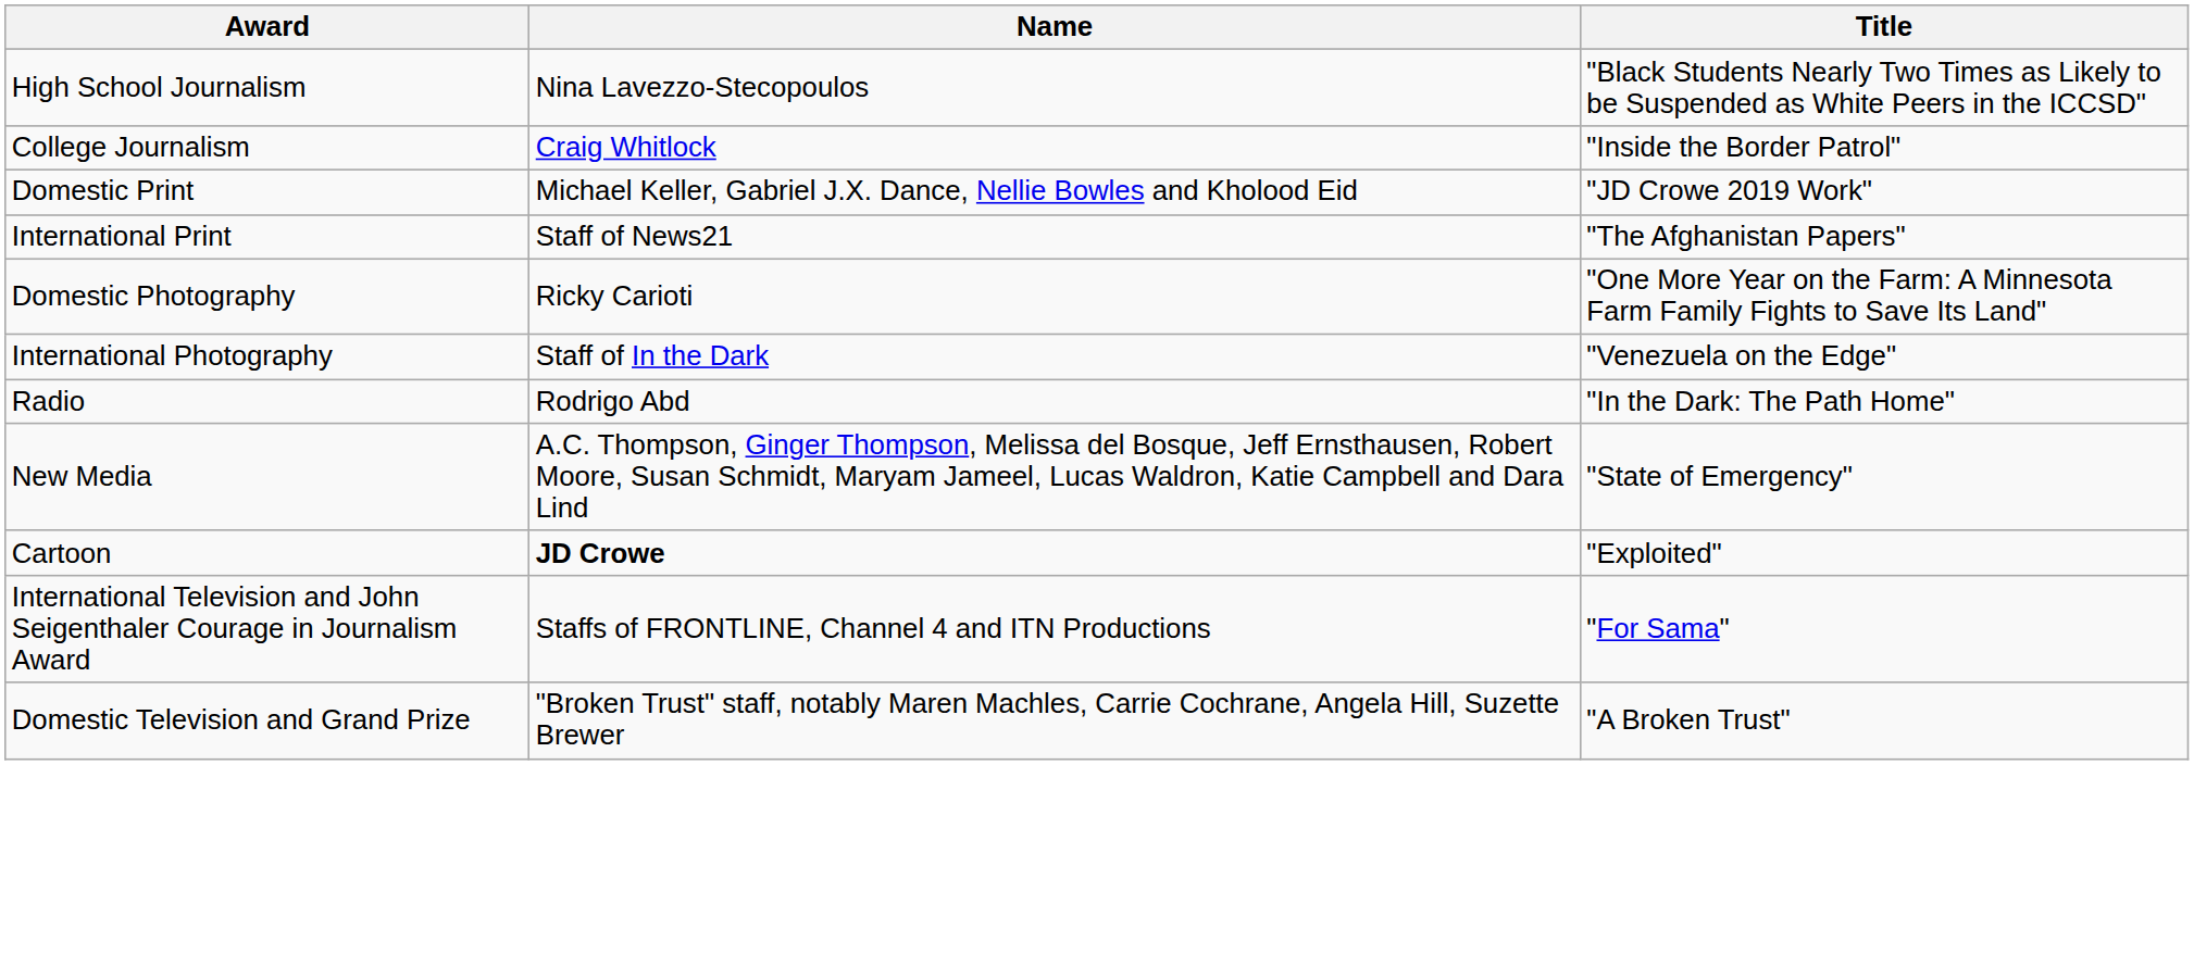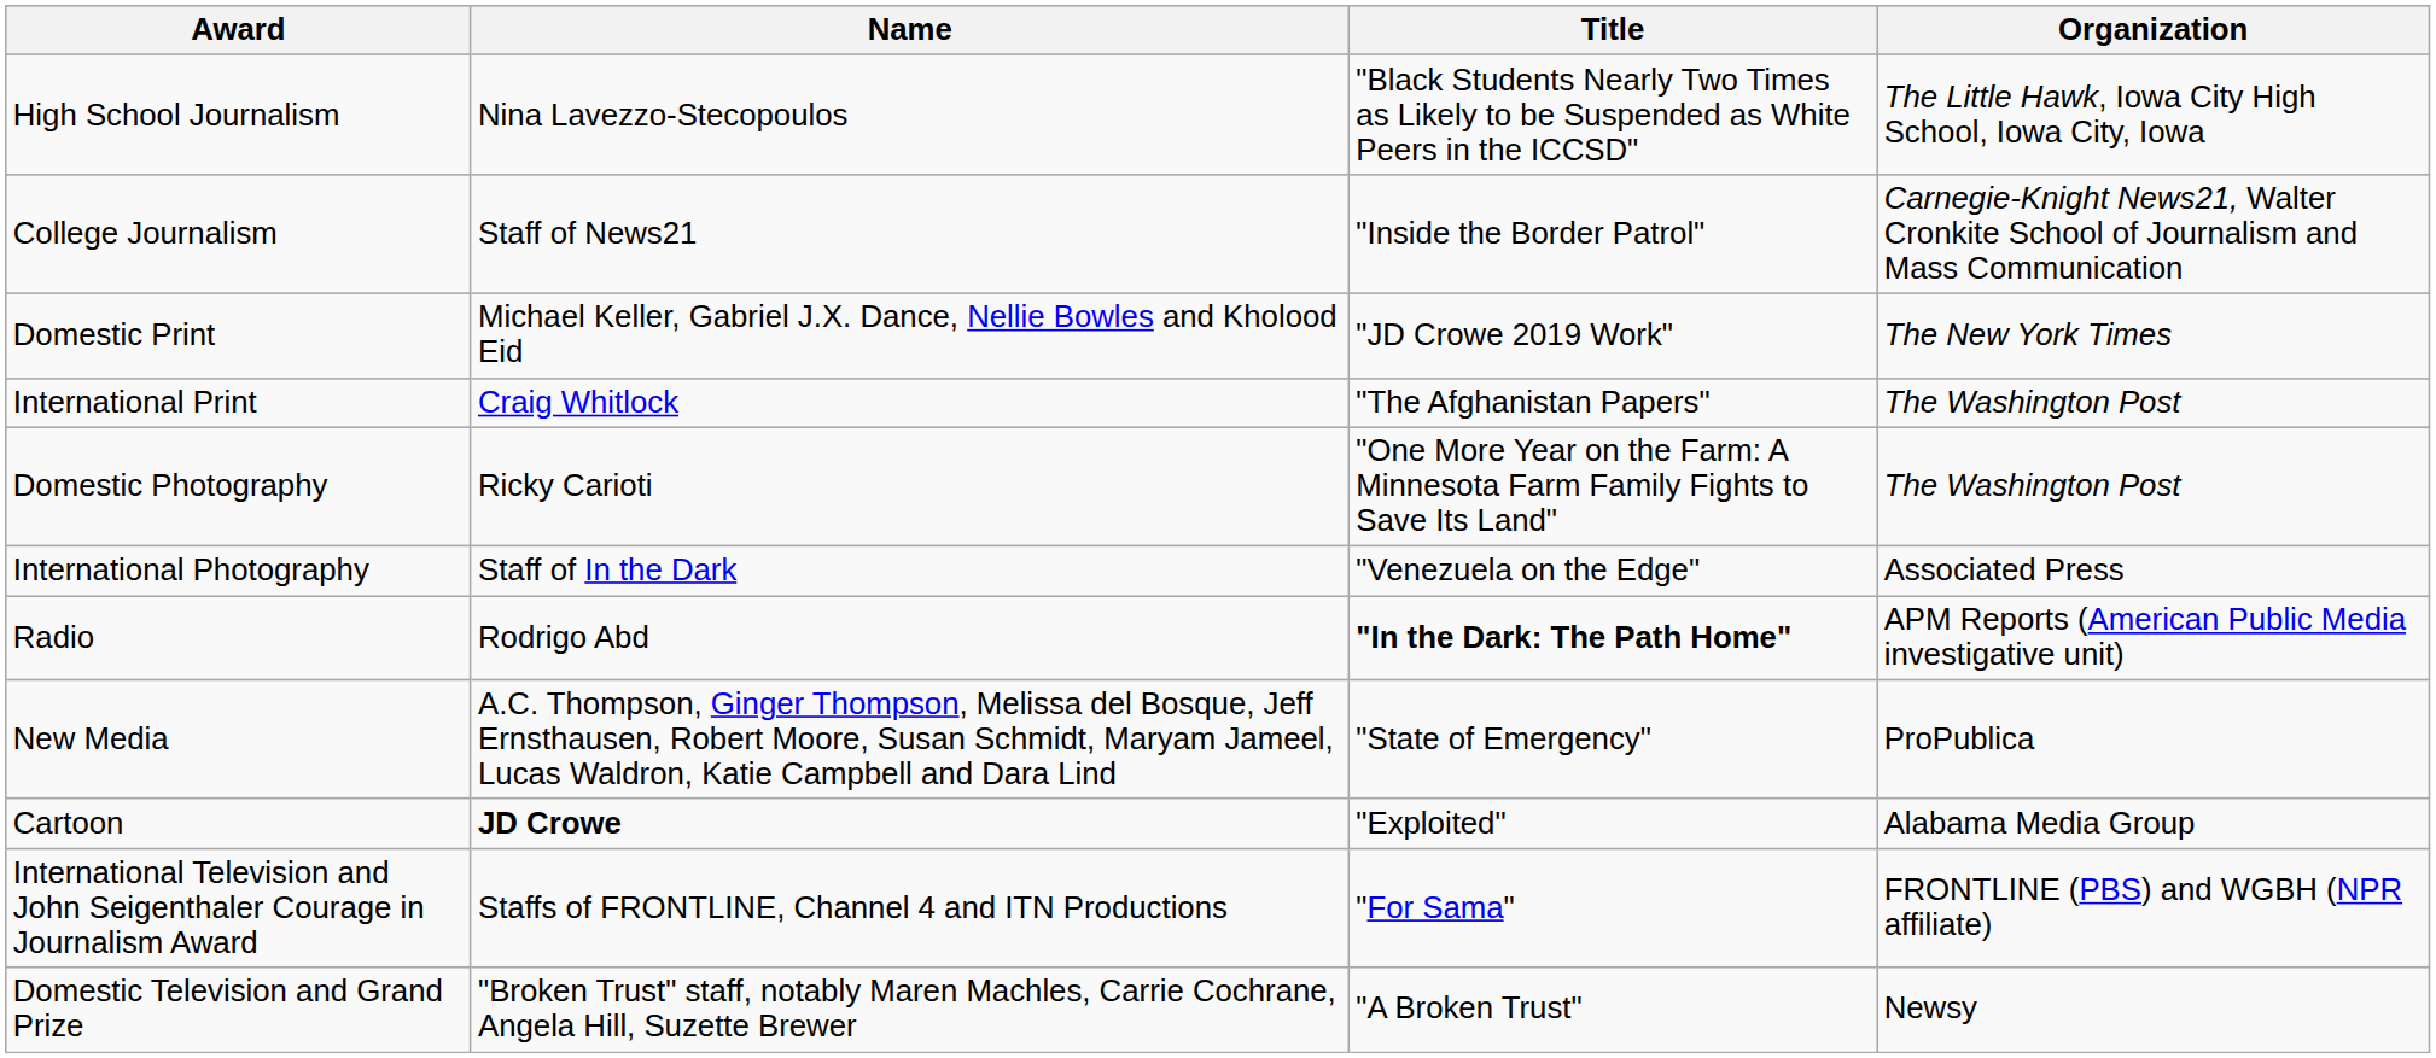 <table class="wikitable">
 <tr>
 <th>Award</th>
 <th>Name</th>
 <th>Title</th>
+<th>Organization</th>
 </tr>
 <tr>
 <td>High School Journalism</td>
 <td>Nina Lavezzo-Stecopoulos</td>
 <td>"Black Students Nearly Two Times as Likely to be Suspended as White Peers in the ICCSD"</td>
+<td><em>The Little Hawk</em>, Iowa City High School, Iowa City, Iowa</td>
 </tr>
 <tr>
 <td>College Journalism</td>
-<td><a href='#'>Craig Whitlock</a></td>
+<td>Staff of News21</td>
 <td>"Inside the Border Patrol"</td>
+<td><em>Carnegie-Knight News21,</em> Walter Cronkite School of Journalism and Mass Communication</td>
 </tr>
 <tr>
 <td>Domestic Print</td>
 <td>Michael Keller, Gabriel J.X. Dance, <a href='#'>Nellie Bowles</a> and Kholood Eid</td>
 <td>"JD Crowe 2019 Work"</td>
+<td><em>The New York Times</em></td>
 </tr>
 <tr>
 <td>International Print</td>
-<td>Staff of News21</td>
+<td><a href='#'>Craig Whitlock</a></td>
 <td>"The Afghanistan Papers"</td>
+<td><em>The Washington Post</em></td>
 </tr>
 <tr>
 <td>Domestic Photography</td>
 <td>Ricky Carioti</td>
 <td>"One More Year on the Farm: A Minnesota Farm Family Fights to Save Its Land"</td>
+<td><em>The Washington Post</em></td>
 </tr>
 <tr>
 <td>International Photography</td>
 <td>Staff of <a href='#'>In the Dark</a></td>
 <td>"Venezuela on the Edge"</td>
+<td>Associated Press</td>
 </tr>
 <tr>
 <td>Radio</td>
 <td>Rodrigo Abd</td>
-<td>"In the Dark: The Path Home"</td>
+<td><strong>"In the Dark: The Path Home"</strong></td>
+<td>APM Reports (<a href='#'>American Public Media</a> investigative unit)</td>
 </tr>
 <tr>
 <td>New Media</td>
 <td>A.C. Thompson, <a href='#'>Ginger Thompson</a>, Melissa del Bosque, Jeff Ernsthausen, Robert Moore, Susan Schmidt, Maryam Jameel, Lucas Waldron, Katie Campbell and Dara Lind</td>
 <td>"State of Emergency"</td>
+<td>ProPublica</td>
 </tr>
 <tr>
 <td>Cartoon</td>
 <td><strong>JD Crowe</strong></td>
 <td>"Exploited"</td>
+<td>Alabama Media Group</td>
 </tr>
 <tr>
 <td>International Television and John Seigenthaler Courage in Journalism Award</td>
 <td>Staffs of FRONTLINE, Channel 4 and ITN Productions</td>
 <td>"<a href='#'>For Sama</a>"</td>
+<td>FRONTLINE (<a href='#'>PBS</a>) and WGBH (<a href='#'>NPR</a> affiliate)</td>
 </tr>
 <tr>
 <td>Domestic Television and Grand Prize</td>
 <td>"Broken Trust" staff, notably Maren Machles, Carrie Cochrane, Angela Hill, Suzette Brewer</td>
 <td>"A Broken Trust"</td>
+<td>Newsy</td>
 </tr>
 </table>
